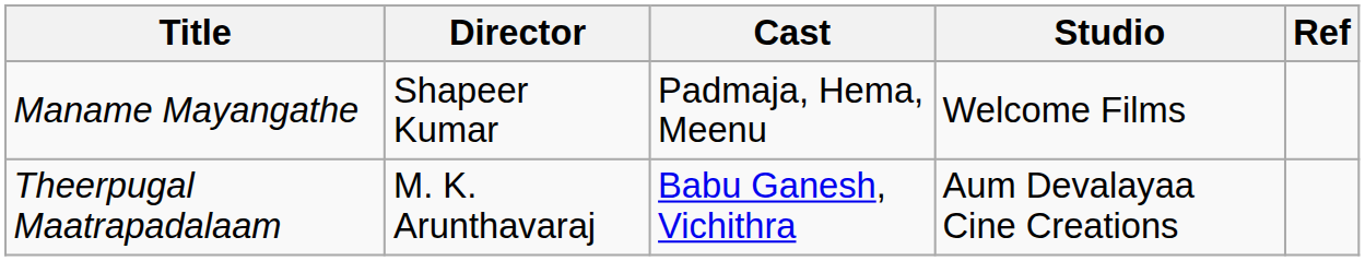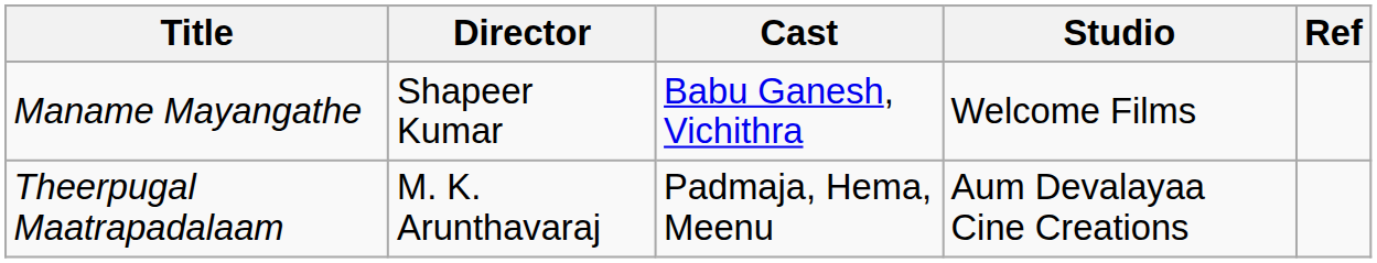 <table class="wikitable sortable">
 <tr>
 <th>Title</th>
 <th>Director</th>
 <th>Cast</th>
 <th>Studio</th>
 <th>Ref</th>
 </tr>
 <tr>
 <td><em>Maname Mayangathe</em></td>
 <td>Shapeer Kumar</td>
-<td>Padmaja, Hema, Meenu</td>
+<td><a href='#'>Babu Ganesh</a>, <a href='#'>Vichithra</a></td>
 <td>Welcome Films</td>
 <td></td>
 </tr>
 <tr>
 <td><em>Theerpugal Maatrapadalaam</em></td>
 <td>M. K. Arunthavaraj</td>
-<td><a href='#'>Babu Ganesh</a>, <a href='#'>Vichithra</a></td>
+<td>Padmaja, Hema, Meenu</td>
 <td>Aum Devalayaa Cine Creations</td>
 <td></td>
 </tr>
 </table>
